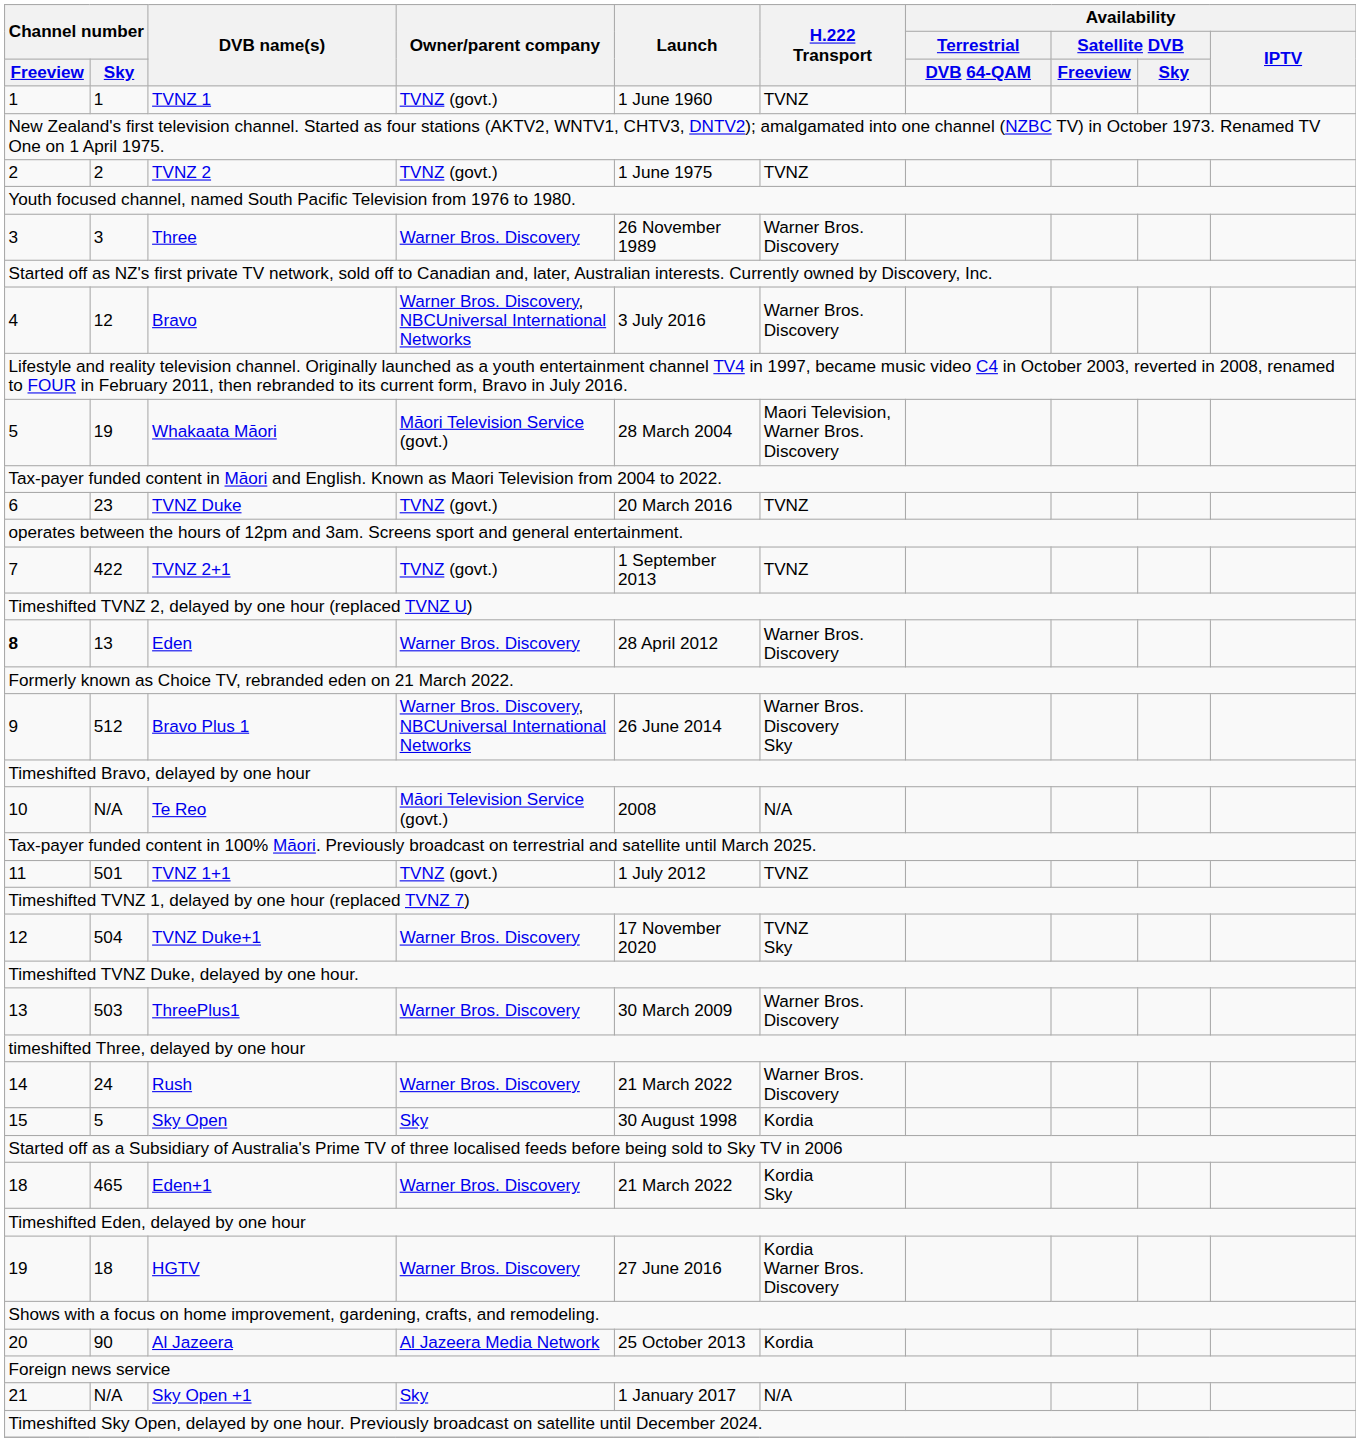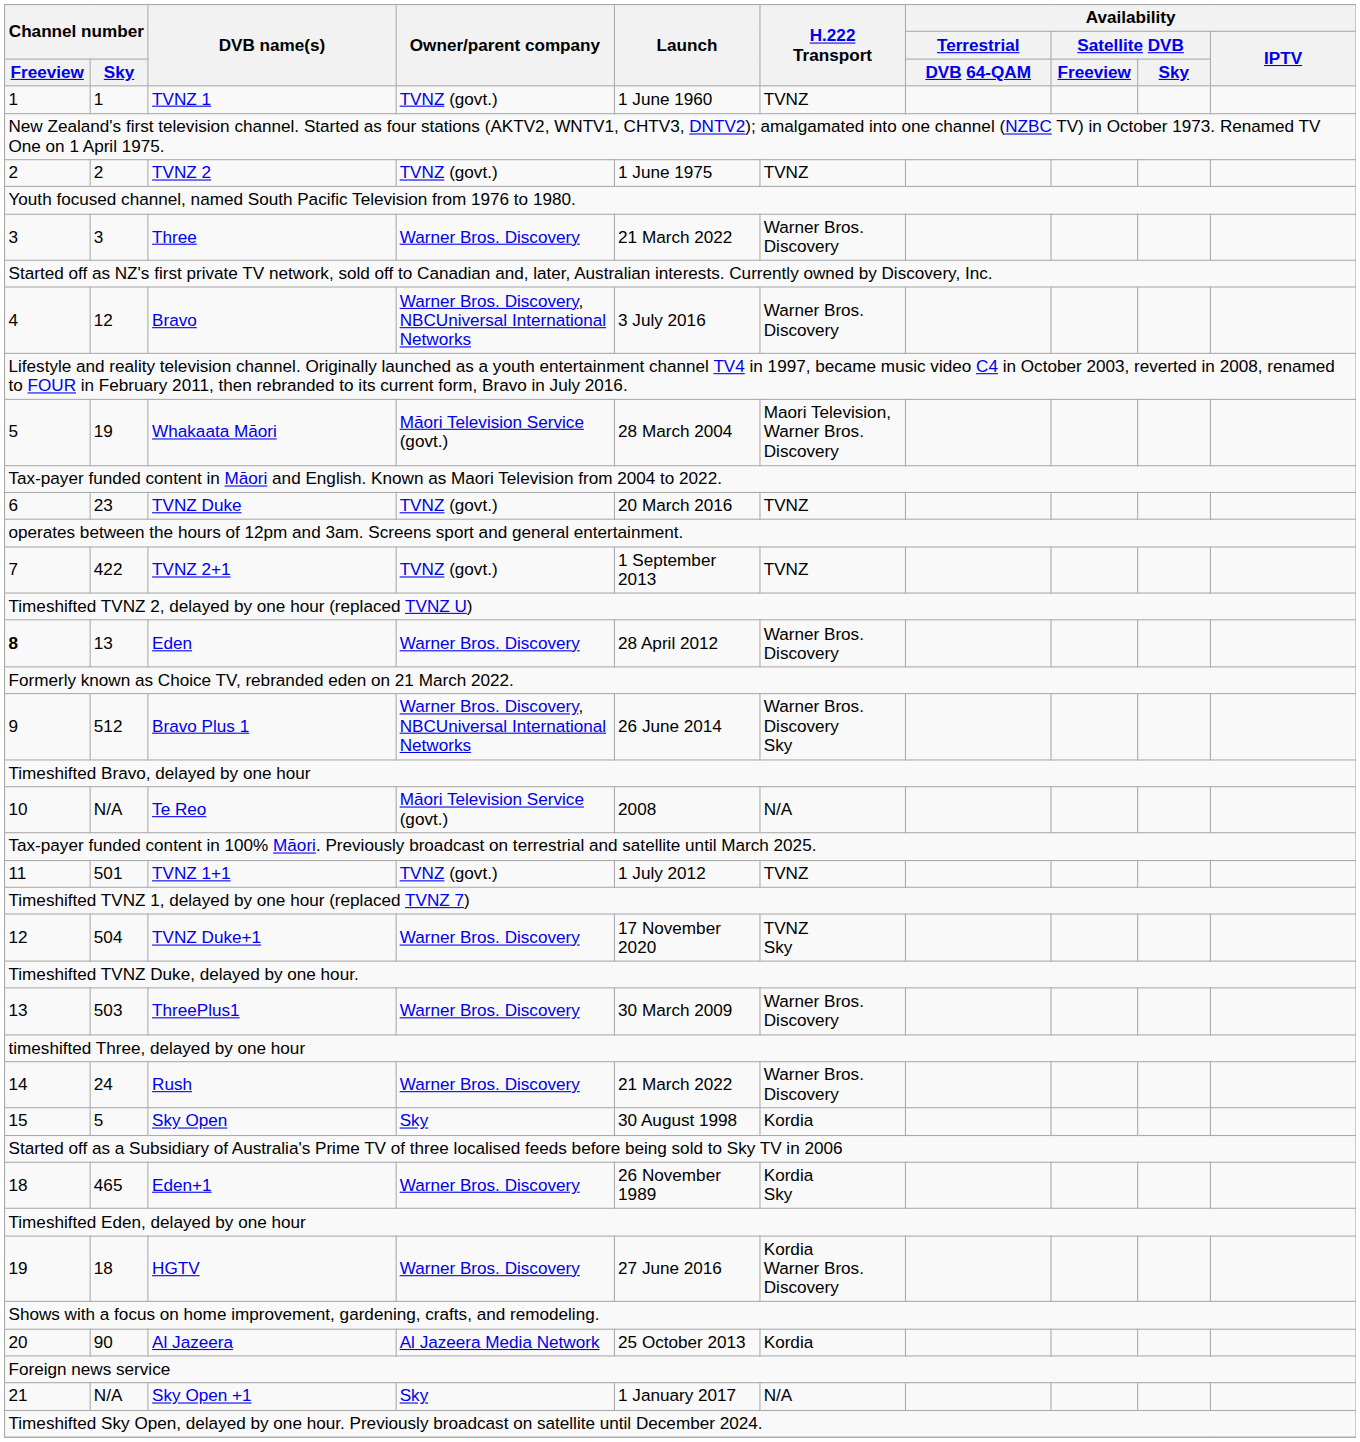 <table class="wikitable" width="100%">
 <tr>
 <th rowspan=2 colspan="2" style="width:8%;">Channel number</th>
 <th rowspan=3 style="width:17%;">DVB name(s)</th>
 <th rowspan=3 style="width:15%;">Owner/parent company</th>
 <th rowspan=3 style="width:10%;">Launch</th>
 <th rowspan=3 style="width:10%;"><a href='#'>H.222</a><br>Transport</th>
 <th colspan=5 style="width:20%;">Availability</th>
 </tr>
 <tr>
 <th colspan=1 width="10%"><a href='#'>Terrestrial</a></th>
 <th colspan=2 width="10%"><a href='#'>Satellite</a> <a href='#'>DVB</a></th>
 <th rowspan=2 width="10%"><a href='#'>IPTV</a></th>
 </tr>
 <tr>
 <th width="4%" style="white-space:nowrap;"><a href='#'>Freeview</a></th>
 <th width="4%" style="white-space:nowrap;"><a href='#'>Sky</a></th>
 <th width="5%" style="white-space:nowrap;"><a href='#'>DVB</a> <a href='#'>64-QAM</a></th>
 <th width="5%" style="white-space:nowrap;"><a href='#'>Freeview</a></th>
 <th width="5%" style="white-space:nowrap;"><a href='#'>Sky</a></th>
 </tr>
 <tr>
 <td>1</td>
 <td>1</td>
 <td><a href='#'>TVNZ 1</a></td>
 <td><a href='#'>TVNZ</a> (govt.)</td>
 <td>1 June 1960</td>
 <td>TVNZ</td>
 <td></td>
 <td></td>
 <td></td>
 <td></td>
 </tr>
 <tr>
 <td colspan=10>New Zealand's first television channel. Started as four stations (AKTV2, WNTV1, CHTV3, <a href='#'>DNTV2</a>); amalgamated into one channel (<a href='#'>NZBC</a> TV) in October 1973. Renamed TV One on 1 April 1975.</td>
 </tr>
 <tr>
 <td>2</td>
 <td>2</td>
 <td><a href='#'>TVNZ 2</a></td>
 <td><a href='#'>TVNZ</a> (govt.)</td>
 <td>1 June 1975</td>
 <td>TVNZ</td>
 <td></td>
 <td></td>
 <td></td>
 <td></td>
 </tr>
 <tr>
 <td colspan=10>Youth focused channel, named South Pacific Television from 1976 to 1980.</td>
 </tr>
 <tr>
 <td>3</td>
 <td>3</td>
 <td><a href='#'>Three</a></td>
 <td><a href='#'>Warner Bros. Discovery</a></td>
-<td>26 November 1989</td>
+<td>21 March 2022</td>
 <td>Warner Bros. Discovery</td>
 <td></td>
 <td></td>
 <td></td>
 <td></td>
 </tr>
 <tr>
 <td colspan=10>Started off as NZ's first private TV network, sold off to Canadian and, later, Australian interests. Currently owned by Discovery, Inc.</td>
 </tr>
 <tr>
 <td>4</td>
 <td>12</td>
 <td><a href='#'>Bravo</a></td>
 <td><a href='#'>Warner Bros. Discovery</a>, <a href='#'>NBCUniversal International Networks</a></td>
 <td>3 July 2016</td>
 <td>Warner Bros. Discovery</td>
 <td></td>
 <td></td>
 <td></td>
 <td></td>
 </tr>
 <tr>
 <td colspan=10>Lifestyle and reality television channel. Originally launched as a youth entertainment channel <a href='#'>TV4</a> in 1997, became music video <a href='#'>C4</a> in October  2003, reverted in 2008, renamed to <a href='#'>FOUR</a> in February 2011, then rebranded to its current form, Bravo in July 2016.</td>
 </tr>
 <tr>
 <td>5</td>
 <td>19</td>
 <td><a href='#'>Whakaata Māori</a></td>
 <td><a href='#'>Māori Television Service</a> (govt.)</td>
 <td>28 March 2004</td>
 <td>Maori Television, Warner Bros. Discovery</td>
 <td></td>
 <td></td>
 <td></td>
 <td></td>
 </tr>
 <tr>
 <td colspan=10>Tax-payer funded content in <a href='#'>Māori</a> and English. Known as Maori Television from 2004 to 2022.</td>
 </tr>
 <tr>
 <td>6</td>
 <td>23</td>
 <td><a href='#'>TVNZ Duke</a></td>
 <td><a href='#'>TVNZ</a> (govt.)</td>
 <td>20 March 2016</td>
 <td>TVNZ</td>
 <td></td>
 <td></td>
 <td></td>
 <td></td>
 </tr>
 <tr>
 <td colspan=10>operates between the hours of 12pm and 3am. Screens sport and general entertainment.</td>
 </tr>
 <tr>
 <td>7</td>
 <td>422</td>
 <td><a href='#'>TVNZ 2+1</a></td>
 <td><a href='#'>TVNZ</a> (govt.)</td>
 <td>1 September 2013</td>
 <td>TVNZ</td>
 <td></td>
 <td></td>
 <td></td>
 <td></td>
 </tr>
 <tr>
 <td colspan=10>Timeshifted TVNZ 2, delayed by one hour (replaced <a href='#'>TVNZ U</a>)</td>
 </tr>
 <tr>
 <td><strong>8</strong></td>
 <td>13</td>
 <td><a href='#'>Eden</a></td>
 <td><a href='#'>Warner Bros. Discovery</a></td>
 <td>28 April 2012</td>
 <td>Warner Bros. Discovery</td>
 <td></td>
 <td></td>
 <td></td>
 <td></td>
 </tr>
 <tr>
 <td colspan=10>Formerly known as Choice TV, rebranded eden on 21 March 2022.</td>
 </tr>
 <tr>
 <td>9</td>
 <td>512</td>
 <td><a href='#'>Bravo Plus 1</a></td>
 <td><a href='#'>Warner Bros. Discovery</a>, <a href='#'>NBCUniversal International Networks</a></td>
 <td>26 June 2014</td>
 <td>Warner Bros. Discovery<br>Sky</td>
 <td></td>
 <td></td>
 <td></td>
 <td></td>
 </tr>
 <tr>
 <td colspan=10>Timeshifted Bravo, delayed by one hour</td>
 </tr>
 <tr>
 <td>10</td>
 <td>N/A</td>
 <td><a href='#'>Te Reo</a></td>
 <td><a href='#'>Māori Television Service</a> (govt.)</td>
 <td>2008</td>
 <td>N/A</td>
 <td></td>
 <td></td>
 <td></td>
 <td></td>
 </tr>
 <tr>
 <td colspan=10>Tax-payer funded content in 100% <a href='#'>Māori</a>. Previously broadcast on terrestrial and satellite until March 2025.</td>
 </tr>
 <tr>
 <td>11</td>
 <td>501</td>
 <td><a href='#'>TVNZ 1+1</a></td>
 <td><a href='#'>TVNZ</a> (govt.)</td>
 <td>1 July 2012</td>
 <td>TVNZ</td>
 <td></td>
 <td></td>
 <td></td>
 <td></td>
 </tr>
 <tr>
 <td colspan=10>Timeshifted TVNZ 1, delayed by one hour (replaced <a href='#'>TVNZ 7</a>)</td>
 </tr>
 <tr>
 <td>12</td>
 <td>504</td>
 <td><a href='#'>TVNZ Duke+1</a></td>
 <td><a href='#'>Warner Bros. Discovery</a></td>
 <td>17 November 2020</td>
 <td>TVNZ<br>Sky</td>
 <td></td>
 <td></td>
 <td></td>
 <td></td>
 </tr>
 <tr>
 <td colspan=10>Timeshifted TVNZ Duke, delayed by one hour. </td>
 </tr>
 <tr>
 <td>13</td>
 <td>503</td>
 <td><a href='#'>ThreePlus1</a></td>
 <td><a href='#'>Warner Bros. Discovery</a></td>
 <td>30 March 2009</td>
 <td>Warner Bros. Discovery</td>
 <td></td>
 <td></td>
 <td></td>
 <td></td>
 </tr>
 <tr>
 <td colspan=10>timeshifted Three, delayed by one hour</td>
 </tr>
 <tr>
 <td>14</td>
 <td>24</td>
 <td><a href='#'>Rush</a></td>
 <td><a href='#'>Warner Bros. Discovery</a></td>
 <td>21 March 2022</td>
 <td>Warner Bros. Discovery</td>
 <td></td>
 <td></td>
 <td></td>
 <td></td>
 </tr>
 <tr>
 <td>15</td>
 <td>5</td>
 <td><a href='#'>Sky Open</a></td>
 <td><a href='#'>Sky</a></td>
 <td>30 August 1998</td>
 <td>Kordia</td>
 <td></td>
 <td></td>
 <td></td>
 <td></td>
 </tr>
 <tr>
 <td colspan=10>Started off as a Subsidiary of Australia's Prime TV of three localised feeds before being sold to Sky TV in 2006</td>
 </tr>
 <tr>
 <td>18</td>
 <td>465</td>
 <td><a href='#'>Eden+1</a></td>
 <td><a href='#'>Warner Bros. Discovery</a></td>
-<td>21 March 2022</td>
+<td>26 November 1989</td>
 <td>Kordia<br>Sky</td>
 <td></td>
 <td></td>
 <td></td>
 <td></td>
 </tr>
 <tr>
 <td colspan=10>Timeshifted Eden, delayed by one hour</td>
 </tr>
 <tr>
 <td>19</td>
 <td>18</td>
 <td><a href='#'>HGTV</a></td>
 <td><a href='#'>Warner Bros. Discovery</a></td>
 <td>27 June 2016</td>
 <td>Kordia<br>Warner Bros. Discovery</td>
 <td></td>
 <td></td>
 <td></td>
 <td></td>
 </tr>
 <tr>
 <td colspan=10>Shows with a focus on home improvement, gardening, crafts, and remodeling.</td>
 </tr>
 <tr>
 <td>20</td>
 <td>90</td>
 <td><a href='#'>Al Jazeera</a></td>
 <td><a href='#'>Al Jazeera Media Network</a></td>
 <td>25 October 2013</td>
 <td>Kordia</td>
 <td></td>
 <td></td>
 <td></td>
 <td></td>
 </tr>
 <tr>
 <td colspan=10>Foreign news service</td>
 </tr>
 <tr>
 <td>21</td>
 <td>N/A</td>
 <td><a href='#'>Sky Open +1</a></td>
 <td><a href='#'>Sky</a></td>
 <td>1 January 2017</td>
 <td>N/A</td>
 <td></td>
 <td></td>
 <td></td>
 <td></td>
 </tr>
 <tr>
 <td colspan=10>Timeshifted Sky Open, delayed by one hour. Previously broadcast on satellite until December 2024.</td>
 </tr>
 <tr>
 </tr>
 </table>
